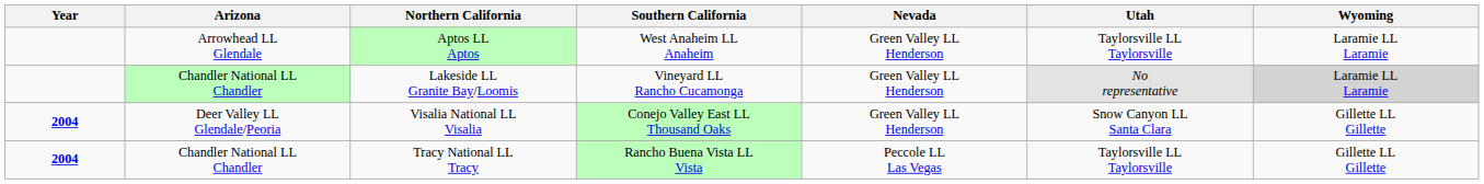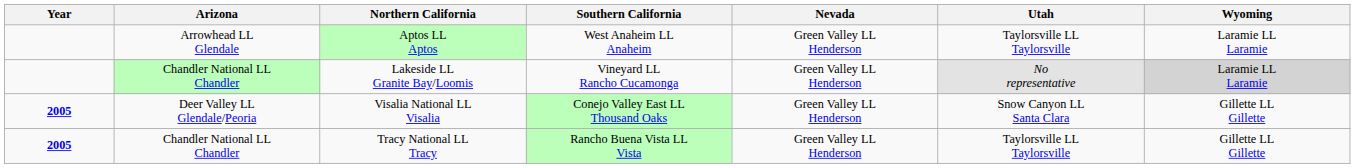 <table class="wikitable" width="100%" style="font-size:90%; text-align:center;">
 <tr>
 <th width="50">Year</th>
 <th width="100" align="center"> Arizona</th>
 <th width="100" align="center"> Northern California</th>
 <th width="100" align="center"> Southern California</th>
 <th width="100" align="center"> Nevada</th>
 <th width="100" align="center"> Utah</th>
 <th width="100" align="center"> Wyoming</th>
 </tr>
 <tr>
 <td><strong></strong></td>
 <td>Arrowhead LL<br><a href='#'>Glendale</a></td>
 <td style="background:#bfb;">Aptos LL<br><a href='#'>Aptos</a></td>
 <td>West Anaheim LL<br><a href='#'>Anaheim</a></td>
 <td>Green Valley LL<br><a href='#'>Henderson</a></td>
 <td>Taylorsville LL<br><a href='#'>Taylorsville</a></td>
 <td>Laramie LL<br><a href='#'>Laramie</a></td>
 </tr>
 <tr>
 <td><strong></strong></td>
 <td style="background:#bfb;">Chandler National LL<br><a href='#'>Chandler</a></td>
 <td>Lakeside LL<br><a href='#'>Granite Bay</a>/<a href='#'>Loomis</a></td>
 <td>Vineyard LL<br><a href='#'>Rancho Cucamonga</a></td>
 <td>Green Valley LL<br><a href='#'>Henderson</a></td>
 <td style="background:#e3e3e3;"><em>No<br>representative</em></td>
 <td style="background: lightgrey;">Laramie LL<br><a href='#'>Laramie</a></td>
 </tr>
 <tr>
-<td><strong><a href='#'>2004</a></strong></td>
+<td><strong><a href='#'>2005</a></strong></td>
 <td>Deer Valley LL<br><a href='#'>Glendale</a>/<a href='#'>Peoria</a></td>
 <td>Visalia National LL<br><a href='#'>Visalia</a></td>
 <td style="background:#bfb;">Conejo Valley East LL<br><a href='#'>Thousand Oaks</a></td>
 <td>Green Valley LL<br><a href='#'>Henderson</a></td>
 <td>Snow Canyon LL<br><a href='#'>Santa Clara</a></td>
 <td>Gillette LL<br><a href='#'>Gillette</a></td>
 </tr>
 <tr>
-<td><strong><a href='#'>2004</a></strong></td>
+<td><strong><a href='#'>2005</a></strong></td>
 <td>Chandler National LL<br><a href='#'>Chandler</a></td>
 <td>Tracy National LL<br><a href='#'>Tracy</a></td>
 <td style="background:#bfb;">Rancho Buena Vista LL<br><a href='#'>Vista</a></td>
-<td>Peccole LL<br><a href='#'>Las Vegas</a></td>
+<td>Green Valley LL<br><a href='#'>Henderson</a></td>
 <td>Taylorsville LL<br><a href='#'>Taylorsville</a></td>
 <td>Gillette LL<br><a href='#'>Gillette</a></td>
 </tr>
 </table>
